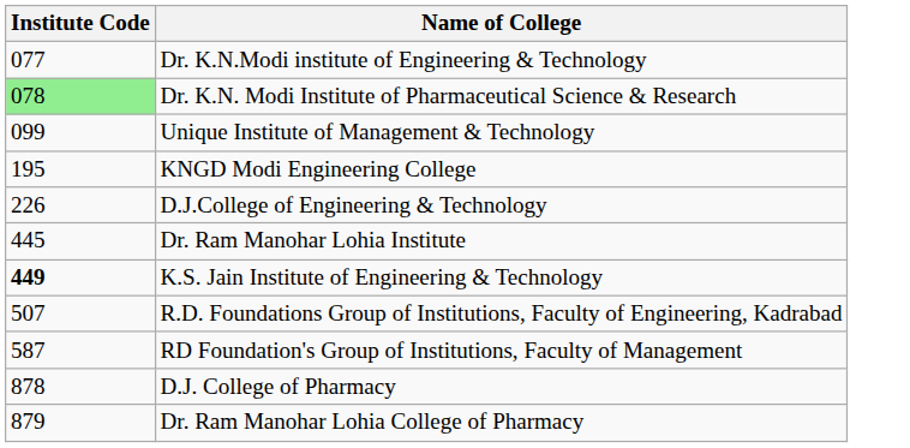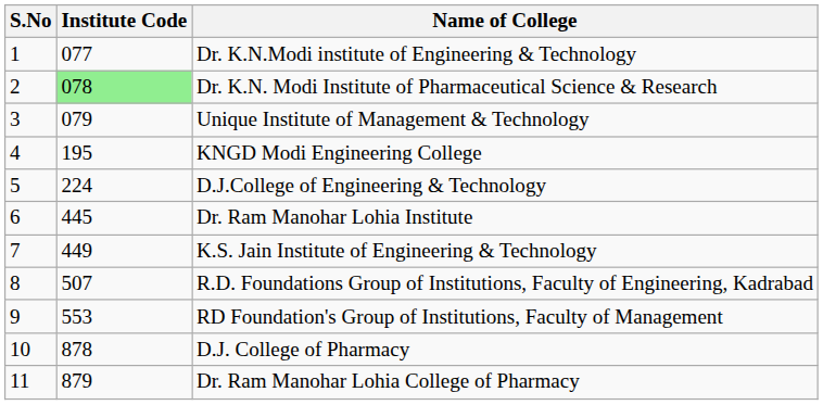 <table class="wikitable sortable">
 <tr>
+<th>S.No</th>
 <th>Institute Code</th>
 <th>Name of College</th>
 </tr>
 <tr>
+<td>1</td>
 <td>077</td>
 <td>Dr. K.N.Modi institute of Engineering & Technology</td>
 </tr>
 <tr>
+<td>2</td>
 <td style="background: lightgreen;">078</td>
 <td>Dr. K.N. Modi Institute of Pharmaceutical Science & Research</td>
 </tr>
 <tr>
-<td>099</td>
+<td>3</td>
+<td>079</td>
 <td>Unique Institute of Management & Technology</td>
 </tr>
 <tr>
+<td>4</td>
 <td>195</td>
 <td>KNGD Modi Engineering College</td>
 </tr>
 <tr>
-<td>226</td>
+<td>5</td>
+<td>224</td>
 <td>D.J.College of Engineering & Technology</td>
 </tr>
 <tr>
+<td>6</td>
 <td>445</td>
 <td>Dr. Ram Manohar Lohia Institute</td>
 </tr>
 <tr>
-<td><strong>449</strong></td>
+<td>7</td>
+<td>449</td>
 <td>K.S. Jain Institute of Engineering & Technology</td>
 </tr>
 <tr>
+<td>8</td>
 <td>507</td>
 <td>R.D. Foundations Group of Institutions, Faculty of Engineering, Kadrabad</td>
 </tr>
 <tr>
-<td>587</td>
+<td>9</td>
+<td>553</td>
 <td>RD Foundation's Group of Institutions, Faculty of Management</td>
 </tr>
 <tr>
+<td>10</td>
 <td>878</td>
 <td>D.J. College of Pharmacy</td>
 </tr>
 <tr>
+<td>11</td>
 <td>879</td>
 <td>Dr. Ram Manohar Lohia College of Pharmacy</td>
 </tr>
 </table>
